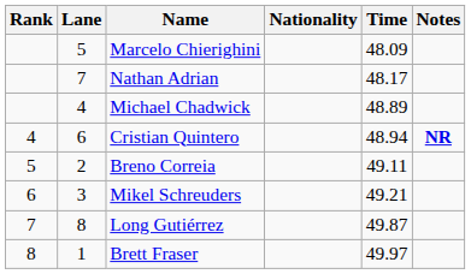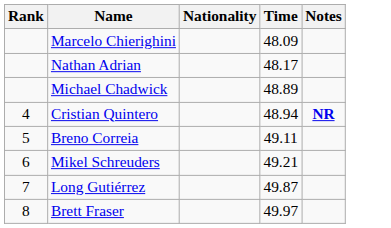 <table class="wikitable sortable" style="text-align:center">
 <tr>
 <th>Rank</th>
-<th>Lane</th>
 <th>Name</th>
 <th>Nationality</th>
 <th>Time</th>
 <th>Notes</th>
 </tr>
 <tr>
 <td></td>
-<td>5</td>
 <td align=left><a href='#'>Marcelo Chierighini</a></td>
 <td align=left></td>
 <td>48.09</td>
 <td></td>
 </tr>
 <tr>
 <td></td>
-<td>7</td>
 <td align=left><a href='#'>Nathan Adrian</a></td>
 <td align=left></td>
 <td>48.17</td>
 <td></td>
 </tr>
 <tr>
 <td></td>
-<td>4</td>
 <td align=left><a href='#'>Michael Chadwick</a></td>
 <td align=left></td>
 <td>48.89</td>
 <td></td>
 </tr>
 <tr>
 <td>4</td>
-<td>6</td>
 <td align=left><a href='#'>Cristian Quintero</a></td>
 <td align=left></td>
 <td>48.94</td>
 <td><strong><a href='#'>NR</a></strong></td>
 </tr>
 <tr>
 <td>5</td>
-<td>2</td>
 <td align=left><a href='#'>Breno Correia</a></td>
 <td align=left></td>
 <td>49.11</td>
 <td></td>
 </tr>
 <tr>
 <td>6</td>
-<td>3</td>
 <td align=left><a href='#'>Mikel Schreuders</a></td>
 <td align=left></td>
 <td>49.21</td>
 <td></td>
 </tr>
 <tr>
 <td>7</td>
-<td>8</td>
 <td align=left><a href='#'>Long Gutiérrez</a></td>
 <td align=left></td>
 <td>49.87</td>
 <td></td>
 </tr>
 <tr>
 <td>8</td>
-<td>1</td>
 <td align=left><a href='#'>Brett Fraser</a></td>
 <td align=left></td>
 <td>49.97</td>
 <td></td>
 </tr>
 </table>
